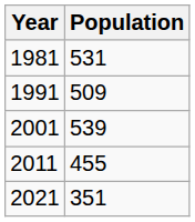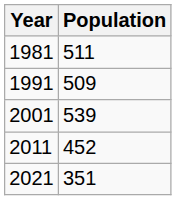 <table class="wikitable">
 <tr>
 <th>Year</th>
 <th>Population</th>
 </tr>
 <tr>
 <td>1981</td>
-<td>531</td>
+<td>511</td>
 </tr>
 <tr>
 <td>1991</td>
 <td>509</td>
 </tr>
 <tr>
 <td>2001</td>
 <td>539</td>
 </tr>
 <tr>
 <td>2011</td>
-<td>455</td>
+<td>452</td>
 </tr>
 <tr>
 <td>2021</td>
 <td>351</td>
 </tr>
 </table>
